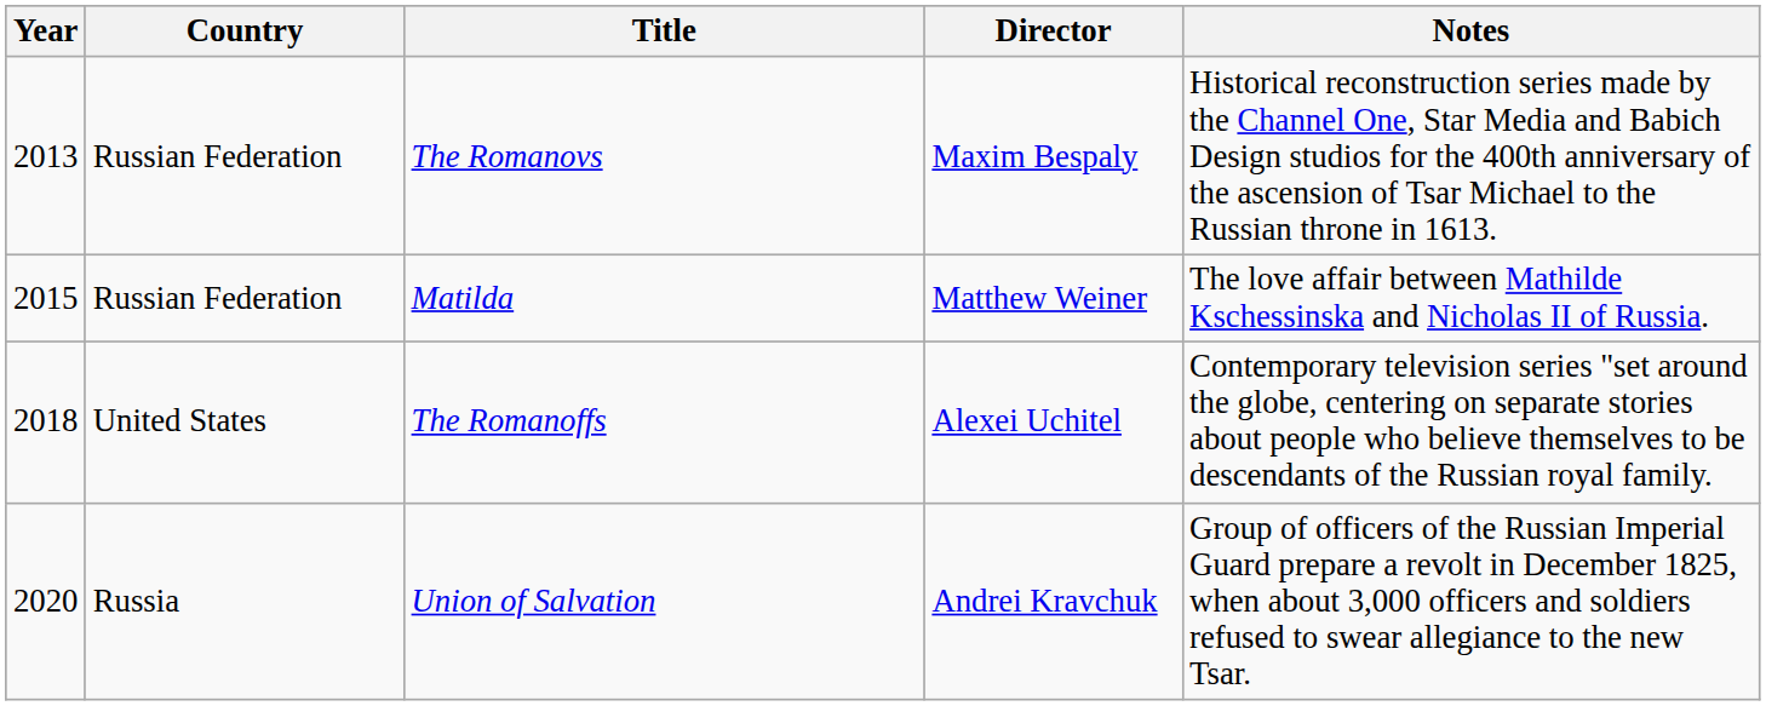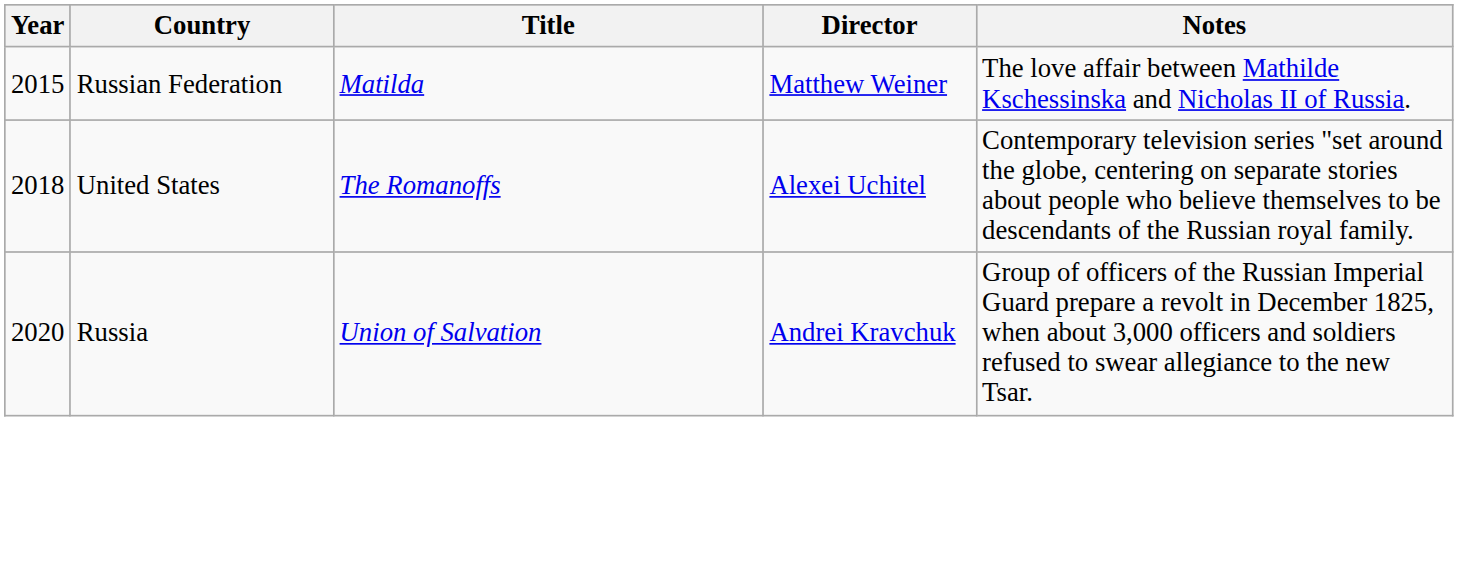 <table class="wikitable">
 <tr>
 <th width=25>Year</th>
 <th width=150>Country</th>
 <th width=250>Title</th>
 <th width=120>Director</th>
 <th>Notes</th>
-</tr>
-<tr>
-<td>2013</td>
-<td>Russian Federation</td>
-<td><em><a href='#'>The Romanovs</a></em></td>
-<td><a href='#'>Maxim Bespaly</a></td>
-<td>Historical reconstruction series made by the <a href='#'>Channel One</a>, Star Media and Babich Design studios for the 400th anniversary of the ascension of Tsar Michael to the Russian throne in 1613.</td>
 </tr>
 <tr>
 <td>2015</td>
 <td>Russian Federation</td>
 <td><em><a href='#'>Matilda</a></em></td>
 <td><a href='#'>Matthew Weiner</a></td>
 <td>The love affair between <a href='#'>Mathilde Kschessinska</a> and <a href='#'>Nicholas II of Russia</a>.</td>
 </tr>
 <tr>
 <td>2018</td>
 <td>United States</td>
 <td><em><a href='#'>The Romanoffs</a></em></td>
 <td><a href='#'>Alexei Uchitel</a></td>
 <td>Contemporary television series "set around the globe, centering on separate stories about people who believe themselves to be descendants of the Russian royal family.</td>
 </tr>
 <tr>
 <td>2020</td>
 <td>Russia</td>
 <td><em><a href='#'>Union of Salvation</a></em></td>
 <td><a href='#'>Andrei Kravchuk</a></td>
 <td>Group of officers of the Russian Imperial Guard prepare a revolt in December 1825, when about 3,000 officers and soldiers refused to swear allegiance to the new Tsar.</td>
 </tr>
 </table>
